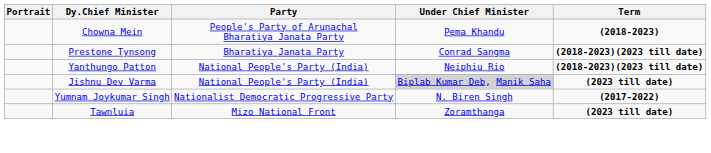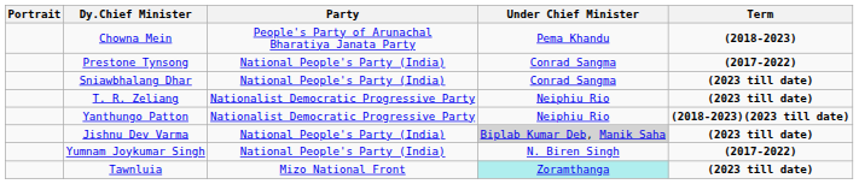 <table class="wikitable sortable" style="text-align:center">
 <tr>
 <th>Portrait</th>
 <th scope="col">Dy.Chief Minister</th>
 <th>Party</th>
 <th>Under Chief Minister</th>
 <th scope="col">Term</th>
 </tr>
 <tr>
 <td></td>
 <td><a href='#'>Chowna Mein</a></td>
 <td><a href='#'>People's Party of Arunachal</a><br><a href='#'>Bharatiya Janata Party</a></td>
 <td><a href='#'>Pema Khandu</a></td>
 <td><strong>(2018-2023)</strong></td>
 </tr>
 <tr>
 <td></td>
 <td><a href='#'>Prestone Tynsong</a></td>
-<td><a href='#'>Bharatiya Janata Party</a></td>
+<td><a href='#'>National People's Party (India)</a></td>
 <td><a href='#'>Conrad Sangma</a></td>
-<td><strong>(2018-2023)(2023 till date)</strong></td>
+<td><strong>(2017-2022)</strong></td>
+</tr>
+<tr style="text-align:center;">
+<td></td>
+<td><a href='#'>Sniawbhalang Dhar</a></td>
+<td><a href='#'>National People's Party (India)</a></td>
+<td><a href='#'>Conrad Sangma</a></td>
+<td><strong>(2023 till date)</strong></td>
+</tr>
+<tr>
+<td></td>
+<td><a href='#'>T. R. Zeliang</a></td>
+<td><a href='#'>Nationalist Democratic Progressive Party</a></td>
+<td><a href='#'>Neiphiu Rio</a></td>
+<td><strong>(2023 till date)</strong></td>
 </tr>
 <tr>
 <td></td>
 <td><a href='#'>Yanthungo Patton</a></td>
-<td><a href='#'>National People's Party (India)</a></td>
+<td><a href='#'>Nationalist Democratic Progressive Party</a></td>
 <td><a href='#'>Neiphiu Rio</a></td>
 <td><strong>(2018-2023)(2023 till date)</strong></td>
 </tr>
 <tr>
 <td></td>
 <td><a href='#'>Jishnu Dev Varma</a></td>
 <td><a href='#'>National People's Party (India)</a></td>
 <td style="background: lightgrey;"><a href='#'>Biplab Kumar Deb</a>, <a href='#'>Manik Saha</a></td>
 <td><strong>(2023 till date)</strong></td>
 </tr>
 <tr>
 <td></td>
 <td><a href='#'>Yumnam Joykumar Singh</a></td>
-<td><a href='#'>Nationalist Democratic Progressive Party</a></td>
+<td><a href='#'>National People's Party (India)</a></td>
 <td><a href='#'>N. Biren Singh</a></td>
 <td><strong>(2017-2022)</strong></td>
 </tr>
 <tr>
 <td></td>
 <td><a href='#'>Tawnluia</a></td>
 <td><a href='#'>Mizo National Front</a></td>
-<td><a href='#'>Zoramthanga</a></td>
+<td style="background: paleturquoise;"><a href='#'>Zoramthanga</a></td>
 <td><strong>(2023 till date)</strong></td>
 </tr>
 </table>
